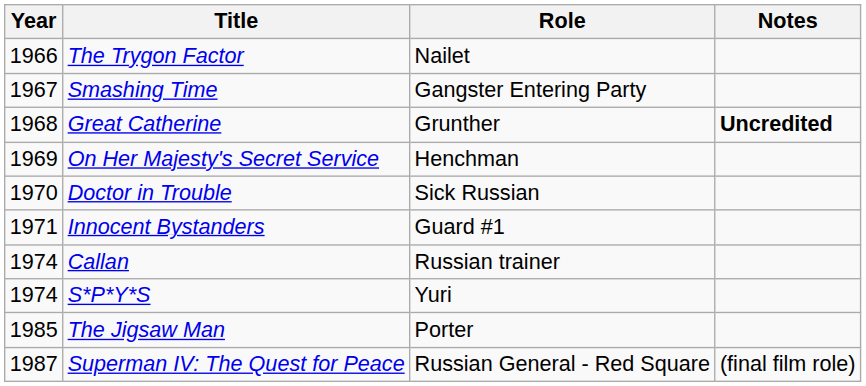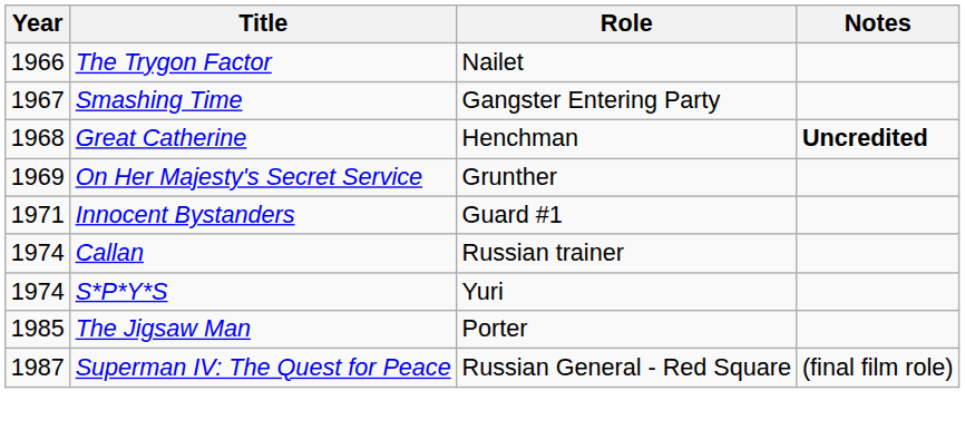 <table class="wikitable">
 <tr>
 <th>Year</th>
 <th>Title</th>
 <th>Role</th>
 <th>Notes</th>
 </tr>
 <tr>
 <td>1966</td>
 <td><em><a href='#'>The Trygon Factor</a></em></td>
 <td>Nailet</td>
 <td></td>
 </tr>
 <tr>
 <td>1967</td>
 <td><em><a href='#'>Smashing Time</a></em></td>
 <td>Gangster Entering Party</td>
 <td></td>
 </tr>
 <tr>
 <td>1968</td>
 <td><em><a href='#'>Great Catherine</a></em></td>
-<td>Grunther</td>
+<td>Henchman</td>
 <td><strong>Uncredited</strong></td>
 </tr>
 <tr>
 <td>1969</td>
 <td><em><a href='#'>On Her Majesty's Secret Service</a></em></td>
-<td>Henchman</td>
-<td></td>
-</tr>
-<tr>
-<td>1970</td>
-<td><em><a href='#'>Doctor in Trouble</a></em></td>
-<td>Sick Russian</td>
+<td>Grunther</td>
 <td></td>
 </tr>
 <tr>
 <td>1971</td>
 <td><em><a href='#'>Innocent Bystanders</a></em></td>
 <td>Guard #1</td>
 <td></td>
 </tr>
 <tr>
 <td>1974</td>
 <td><em><a href='#'>Callan</a></em></td>
 <td>Russian trainer</td>
 <td></td>
 </tr>
 <tr>
 <td>1974</td>
 <td><em><a href='#'>S*P*Y*S</a></em></td>
 <td>Yuri</td>
 <td></td>
 </tr>
 <tr>
 <td>1985</td>
 <td><em><a href='#'>The Jigsaw Man</a></em></td>
 <td>Porter</td>
 <td></td>
 </tr>
 <tr>
 <td>1987</td>
 <td><em><a href='#'>Superman IV: The Quest for Peace</a></em></td>
 <td>Russian General - Red Square</td>
 <td>(final film role)</td>
 </tr>
 </table>
